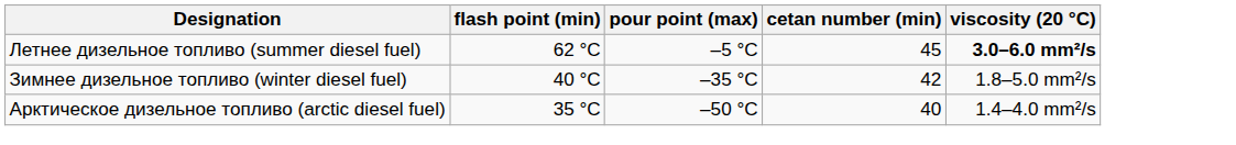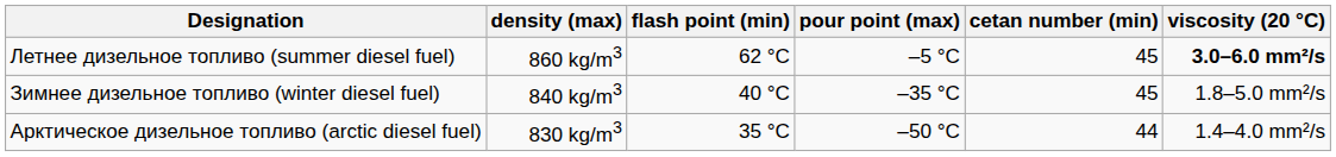 <table class="wikitable">
 <tr>
 <th align=left valign=bottom>Designation</th>
+<th align=right>density (max)</th>
 <th align=right>flash point (min)</th>
 <th align=right>pour point (max)</th>
 <th align=right>cetan number (min)</th>
 <th align=right>viscosity (20 °C)</th>
 </tr>
 <tr>
 <td>Летнее дизельное топливо (summer diesel fuel)</td>
+<td align=right>860 kg/m<sup>3</sup></td>
 <td align=right>62 °C</td>
 <td align=right>–5 °C</td>
 <td align=right>45</td>
 <td align=right><strong>3.0–6.0 mm²/s</strong></td>
 </tr>
 <tr>
 <td>Зимнее дизельное топливо (winter diesel fuel)</td>
+<td align=right>840 kg/m<sup>3</sup></td>
 <td align=right>40 °C</td>
 <td align=right>–35 °C</td>
-<td align=right>42</td>
+<td align=right>45</td>
 <td align=right>1.8–5.0 mm²/s</td>
 </tr>
 <tr>
 <td>Арктическое дизельное топливо (arctic diesel fuel)</td>
+<td align=right>830 kg/m<sup>3</sup></td>
 <td align=right>35 °C</td>
 <td align=right>–50 °C</td>
-<td align=right>40</td>
+<td align=right>44</td>
 <td align=right>1.4–4.0 mm²/s</td>
 </tr>
 </table>
